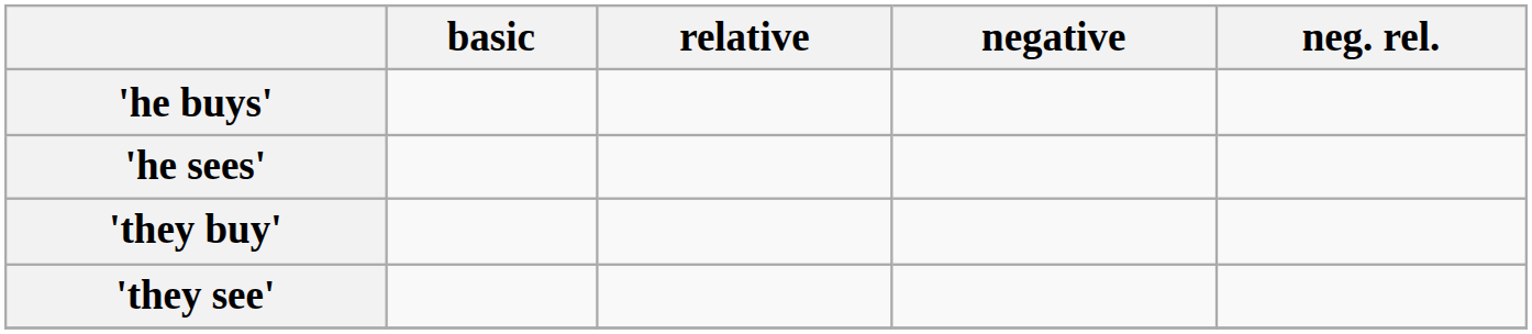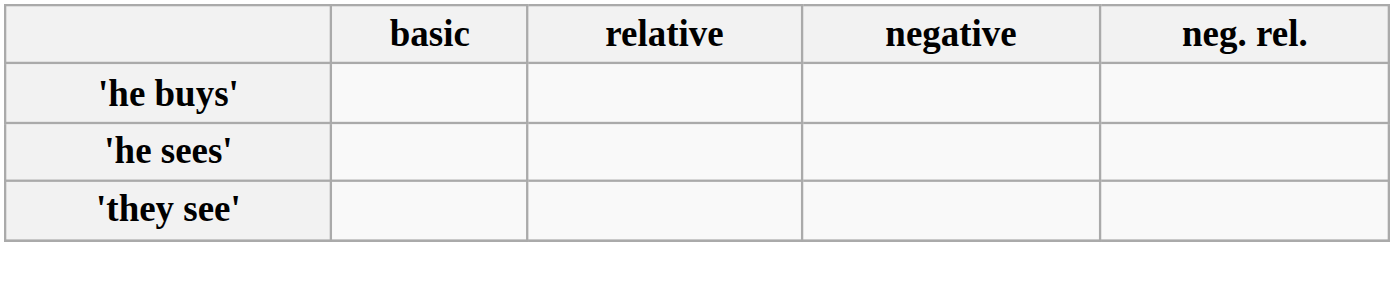 <table class="wikitable" style="text-align: center; width: 600px;">
 <tr>
 <th></th>
 <th>basic</th>
 <th>relative</th>
 <th>negative</th>
 <th>neg. rel.</th>
 </tr>
 <tr>
 <th>'he buys'</th>
 <td></td>
 <td></td>
 <td></td>
 <td></td>
 </tr>
 <tr>
 <th>'he sees'</th>
 <td></td>
 <td></td>
 <td></td>
 <td></td>
 </tr>
 <tr>
-<th>'they buy'</th>
-<td></td>
-<td></td>
-<td></td>
-<td></td>
-</tr>
-<tr>
 <th>'they see'</th>
 <td></td>
 <td></td>
 <td></td>
 <td></td>
 </tr>
 <tr>
 </tr>
 </table>
